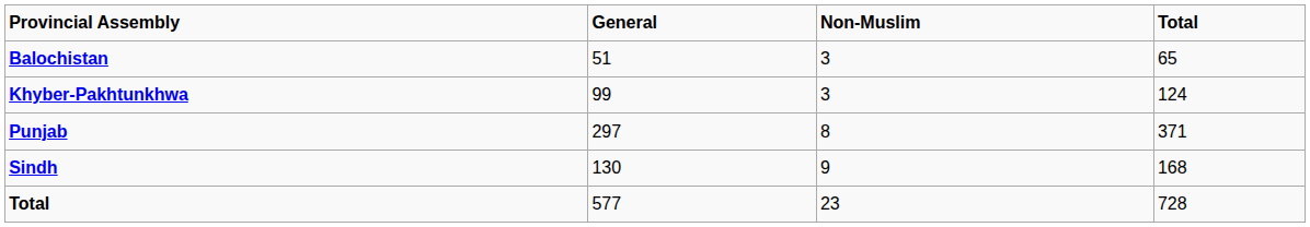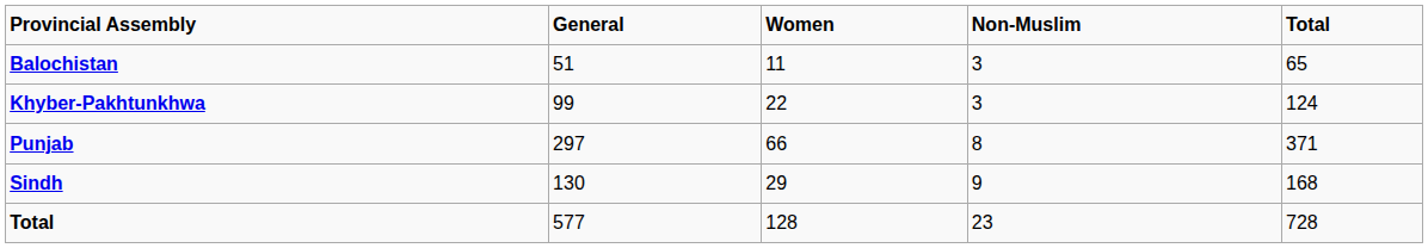 <table style="width:75%; height:200px" border="1" class=wikitable>
 <tr>
 <td><strong>Provincial Assembly</strong></td>
 <td><strong>General</strong></td>
+<td><strong>Women</strong></td>
 <td><strong>Non-Muslim</strong></td>
 <td><strong>Total</strong></td>
 </tr>
 <tr>
 <td><strong><a href='#'>Balochistan</a></strong></td>
 <td>51</td>
+<td>11</td>
 <td>3</td>
 <td>65</td>
 </tr>
 <tr>
 <td><strong><a href='#'>Khyber-Pakhtunkhwa</a></strong></td>
 <td>99</td>
+<td>22</td>
 <td>3</td>
 <td>124</td>
 </tr>
 <tr>
 <td><strong><a href='#'>Punjab</a></strong></td>
 <td>297</td>
+<td>66</td>
 <td>8</td>
 <td>371</td>
 </tr>
 <tr>
 <td><strong><a href='#'>Sindh</a></strong></td>
 <td>130</td>
+<td>29</td>
 <td>9</td>
 <td>168</td>
 </tr>
 <tr>
 <td><strong>Total</strong></td>
 <td>577</td>
+<td>128</td>
 <td>23</td>
 <td>728</td>
 </tr>
 </table>
